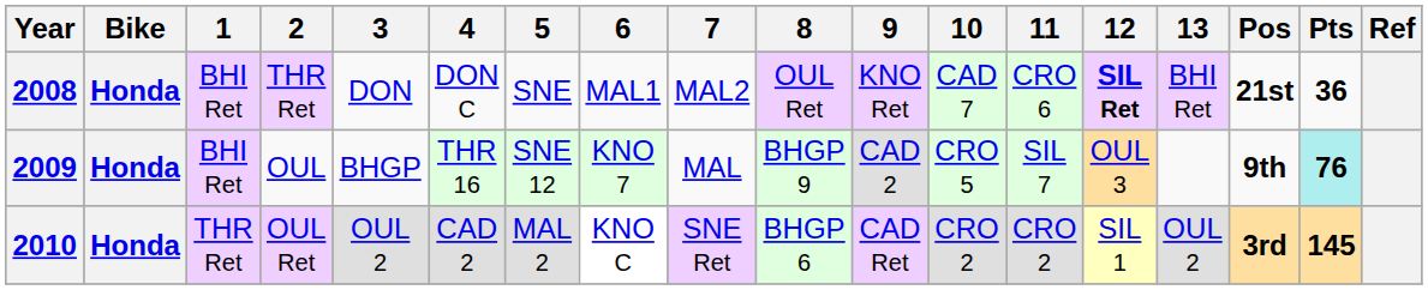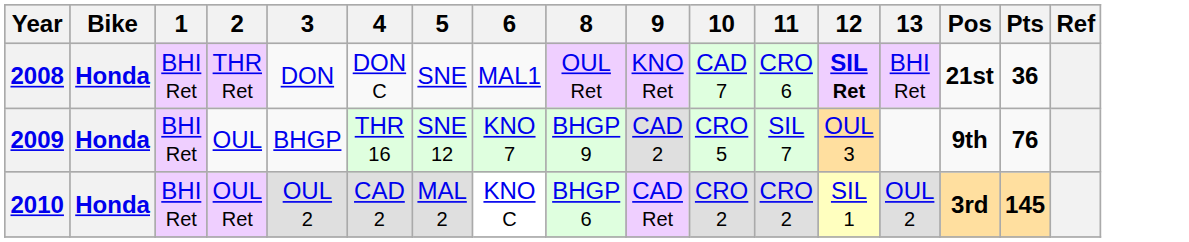 <table class="wikitable" style="text-align:center; font-size:90%">
 <tr>
 <th valign="middle">Year</th>
 <th valign="middle">Bike</th>
 <th>1</th>
 <th>2</th>
 <th>3</th>
 <th>4</th>
 <th>5</th>
 <th>6</th>
-<th>7</th>
 <th>8</th>
 <th>9</th>
 <th>10</th>
 <th>11</th>
 <th>12</th>
 <th>13</th>
 <th>Pos</th>
 <th>Pts</th>
 <th>Ref</th>
 </tr>
 <tr>
 <th><a href='#'>2008</a></th>
 <th><a href='#'>Honda</a></th>
 <td style="background:#EFCFFF;"><a href='#'>BHI</a><br><small>Ret</small></td>
 <td style="background:#EFCFFF;"><a href='#'>THR</a><br><small>Ret</small></td>
 <td><a href='#'>DON</a></td>
 <td><a href='#'>DON</a><br><small>C</small></td>
 <td><a href='#'>SNE</a></td>
 <td><a href='#'>MAL1</a></td>
-<td><a href='#'>MAL2</a></td>
 <td style="background:#EFCFFF;"><a href='#'>OUL</a><br><small>Ret</small></td>
 <td style="background:#EFCFFF;"><a href='#'>KNO</a><br><small>Ret</small></td>
 <td style="background:#DFFFDF;"><a href='#'>CAD</a><br><small>7</small></td>
 <td style="background:#DFFFDF;"><a href='#'>CRO</a><br><small>6</small></td>
 <td style="background:#EFCFFF;"><strong><a href='#'>SIL</a><br><small>Ret</small></strong></td>
 <td style="background:#EFCFFF;"><a href='#'>BHI</a><br><small>Ret</small></td>
 <td><strong>21st</strong></td>
 <td><strong>36</strong></td>
 <th></th>
 </tr>
 <tr>
 <th><a href='#'>2009</a></th>
 <th><a href='#'>Honda</a></th>
 <td style="background:#EFCFFF;"><a href='#'>BHI</a><br><small>Ret</small></td>
 <td><a href='#'>OUL</a></td>
 <td><a href='#'>BHGP</a></td>
 <td style="background:#DFFFDF;"><a href='#'>THR</a><br><small>16</small></td>
 <td style="background:#DFFFDF;"><a href='#'>SNE</a><br><small>12</small></td>
 <td style="background:#DFFFDF;"><a href='#'>KNO</a><br><small>7</small></td>
-<td><a href='#'>MAL</a></td>
 <td style="background:#DFFFDF;"><a href='#'>BHGP</a><br><small>9</small></td>
 <td style="background:#DFDFDF;"><a href='#'>CAD</a><br><small>2</small></td>
 <td style="background:#DFFFDF;"><a href='#'>CRO</a><br><small>5</small></td>
 <td style="background:#DFFFDF;"><a href='#'>SIL</a><br><small>7</small></td>
 <td style="background:#FFDF9F;"><a href='#'>OUL</a><br><small>3</small></td>
 <td></td>
 <td><strong>9th</strong></td>
-<td style="background: paleturquoise;"><strong>76</strong></td>
+<td><strong>76</strong></td>
 <th></th>
 </tr>
 <tr>
 <th><a href='#'>2010</a></th>
 <th><a href='#'>Honda</a></th>
-<td style="background:#EFCFFF;"><a href='#'>THR</a><br><small>Ret</small></td>
+<td style="background:#EFCFFF;"><a href='#'>BHI</a><br><small>Ret</small></td>
 <td style="background:#EFCFFF;"><a href='#'>OUL</a><br><small>Ret</small></td>
 <td style="background:#DFDFDF;"><a href='#'>OUL</a><br><small>2</small></td>
 <td style="background:#DFDFDF;"><a href='#'>CAD</a><br><small>2</small></td>
 <td style="background:#DFDFDF;"><a href='#'>MAL</a><br><small>2</small></td>
 <td style="background:#FFFFFF;"><a href='#'>KNO</a><br><small>C</small></td>
-<td style="background:#EFCFFF;"><a href='#'>SNE</a><br><small>Ret</small></td>
 <td style="background:#DFFFDF;"><a href='#'>BHGP</a><br><small>6</small></td>
 <td style="background:#EFCFFF;"><a href='#'>CAD</a><br><small>Ret</small></td>
 <td style="background:#DFDFDF;"><a href='#'>CRO</a><br><small>2</small></td>
 <td style="background:#DFDFDF;"><a href='#'>CRO</a><br><small>2</small></td>
 <td style="background:#FFFFBF;"><a href='#'>SIL</a><br><small>1</small></td>
 <td style="background:#DFDFDF;"><a href='#'>OUL</a><br><small>2</small></td>
 <td style="background:#FFDF9F;"><strong>3rd</strong></td>
 <td style="background:#FFDF9F;"><strong>145</strong></td>
 <th></th>
 </tr>
 </table>
